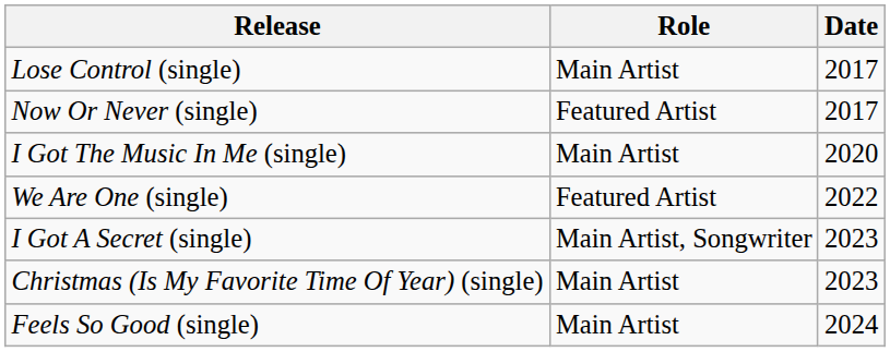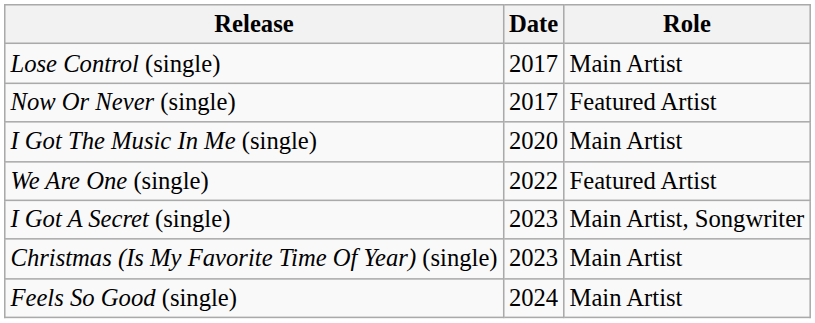 <table class="wikitable">
 <tr>
 <th>Release</th>
+<th>Date</th>
 <th>Role</th>
-<th>Date</th>
 </tr>
 <tr>
 <td><em>Lose Control</em> (single)</td>
+<td>2017</td>
 <td>Main Artist</td>
-<td>2017</td>
 </tr>
 <tr>
 <td><em>Now Or Never</em> (single)</td>
+<td>2017</td>
 <td>Featured Artist</td>
-<td>2017</td>
 </tr>
 <tr>
 <td><em>I Got The Music In Me</em> (single)</td>
+<td>2020</td>
 <td>Main Artist</td>
-<td>2020</td>
 </tr>
 <tr>
 <td><em>We Are One</em> (single)</td>
+<td>2022</td>
 <td>Featured Artist</td>
-<td>2022</td>
 </tr>
 <tr>
 <td><em>I Got A Secret</em> (single)</td>
+<td>2023</td>
 <td>Main Artist, Songwriter</td>
-<td>2023</td>
 </tr>
 <tr>
 <td><em>Christmas (Is My Favorite Time Of Year)</em> (single)</td>
+<td>2023</td>
 <td>Main Artist</td>
-<td>2023</td>
 </tr>
 <tr>
 <td><em>Feels So Good</em> (single)</td>
+<td>2024</td>
 <td>Main Artist</td>
-<td>2024</td>
 </tr>
 </table>
